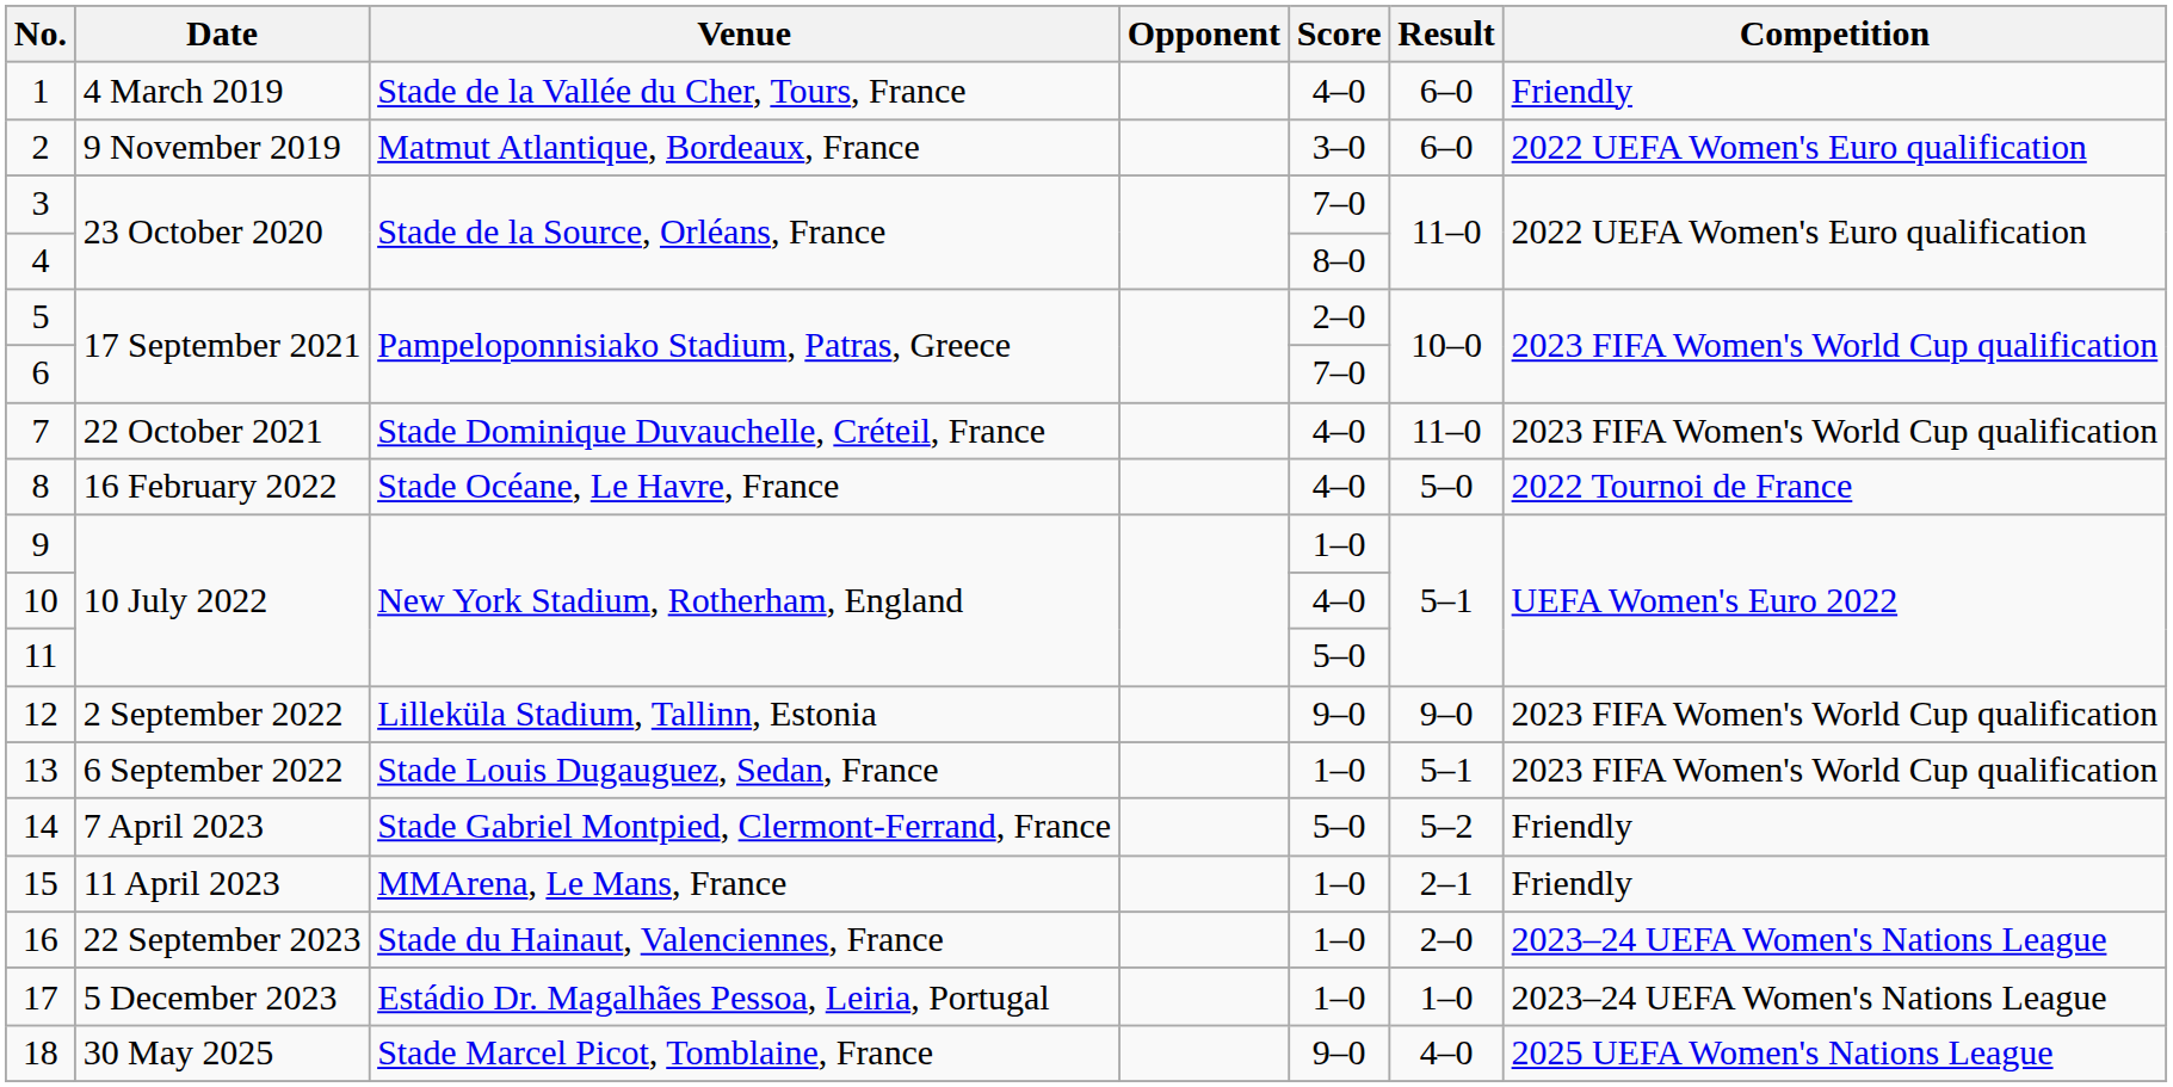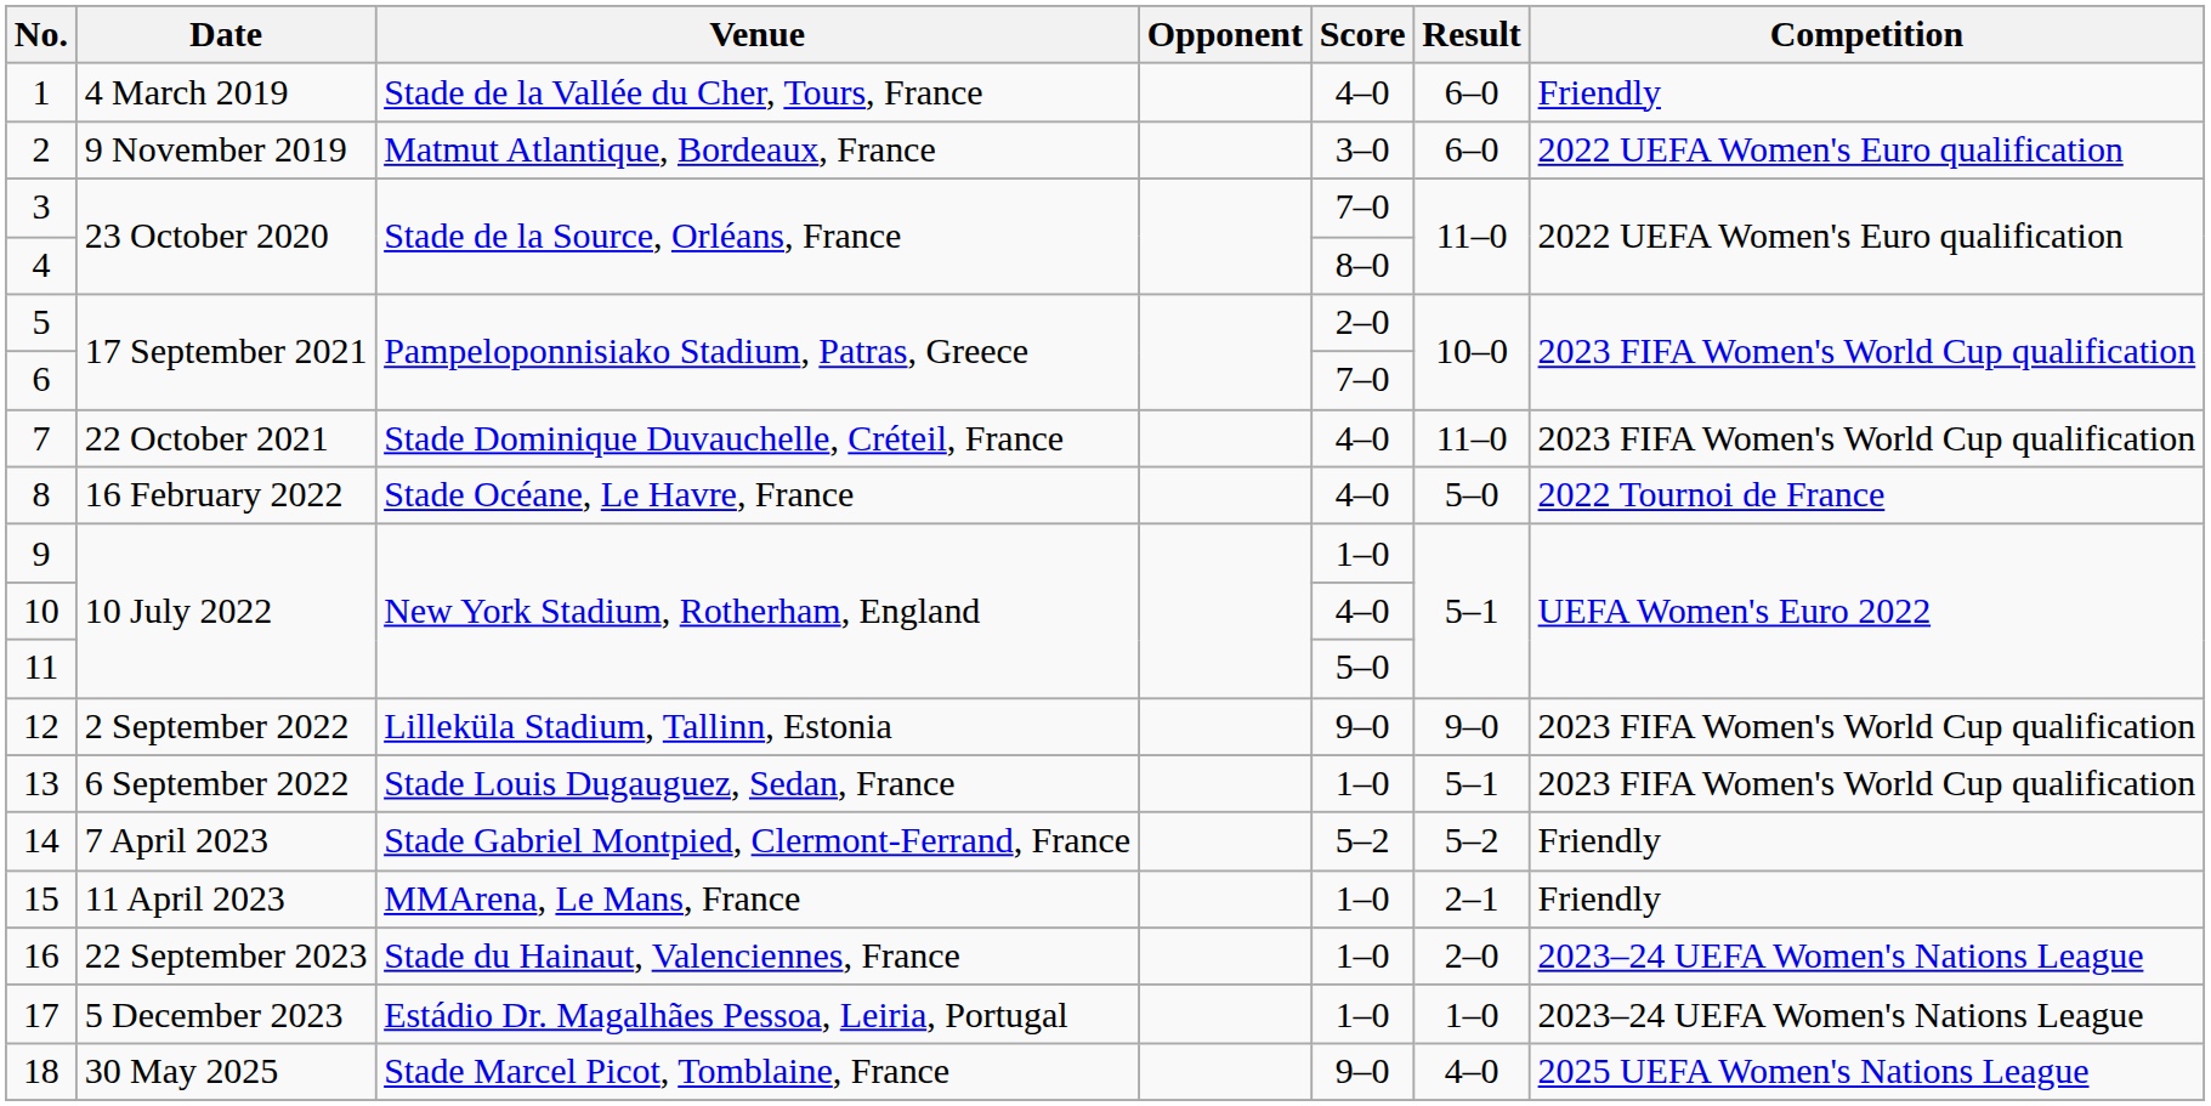 <table class="wikitable sortable">
 <tr>
 <th scope="col">No.</th>
 <th scope="col">Date</th>
 <th scope="col">Venue</th>
 <th scope="col">Opponent</th>
 <th scope="col">Score</th>
 <th scope="col">Result</th>
 <th scope="col">Competition</th>
 </tr>
 <tr>
 <td align="center">1</td>
 <td>4 March 2019</td>
 <td><a href='#'>Stade de la Vallée du Cher</a>, <a href='#'>Tours</a>, France</td>
 <td></td>
 <td align="center">4–0</td>
 <td align="center">6–0</td>
 <td><a href='#'>Friendly</a></td>
 </tr>
 <tr>
 <td align="center">2</td>
 <td>9 November 2019</td>
 <td><a href='#'>Matmut Atlantique</a>, <a href='#'>Bordeaux</a>, France</td>
 <td></td>
 <td align="center">3–0</td>
 <td align="center">6–0</td>
 <td><a href='#'>2022 UEFA Women's Euro qualification</a></td>
 </tr>
 <tr>
 <td align="center">3</td>
 <td rowspan="2">23 October 2020</td>
 <td rowspan="2"><a href='#'>Stade de la Source</a>, <a href='#'>Orléans</a>, France</td>
 <td rowspan="2"></td>
 <td align="center">7–0</td>
 <td rowspan="2" style="text-align:center">11–0</td>
 <td rowspan="2">2022 UEFA Women's Euro qualification</td>
 </tr>
 <tr>
 <td align="center">4</td>
 <td align="center">8–0</td>
 </tr>
 <tr>
 <td align="center">5</td>
 <td rowspan="2">17 September 2021</td>
 <td rowspan="2"><a href='#'>Pampeloponnisiako Stadium</a>, <a href='#'>Patras</a>, Greece</td>
 <td rowspan="2"></td>
 <td align="center">2–0</td>
 <td rowspan="2" style="text-align:center">10–0</td>
 <td rowspan="2"><a href='#'>2023 FIFA Women's World Cup qualification</a></td>
 </tr>
 <tr>
 <td align="center">6</td>
 <td align="center">7–0</td>
 </tr>
 <tr>
 <td align="center">7</td>
 <td>22 October 2021</td>
 <td><a href='#'>Stade Dominique Duvauchelle</a>, <a href='#'>Créteil</a>, France</td>
 <td></td>
 <td align="center">4–0</td>
 <td align="center">11–0</td>
 <td>2023 FIFA Women's World Cup qualification</td>
 </tr>
 <tr>
 <td align="center">8</td>
 <td>16 February 2022</td>
 <td><a href='#'>Stade Océane</a>, <a href='#'>Le Havre</a>, France</td>
 <td></td>
 <td align="center">4–0</td>
 <td align="center">5–0</td>
 <td><a href='#'>2022 Tournoi de France</a></td>
 </tr>
 <tr>
 <td align="center">9</td>
 <td rowspan="3">10 July 2022</td>
 <td rowspan="3"><a href='#'>New York Stadium</a>, <a href='#'>Rotherham</a>, England</td>
 <td rowspan="3"></td>
 <td align="center">1–0</td>
 <td rowspan="3" style="text-align:center">5–1</td>
 <td rowspan="3"><a href='#'>UEFA Women's Euro 2022</a></td>
 </tr>
 <tr>
 <td align="center">10</td>
 <td align="center">4–0</td>
 </tr>
 <tr>
 <td align="center">11</td>
 <td align="center">5–0</td>
 </tr>
 <tr>
 <td align="center">12</td>
 <td>2 September 2022</td>
 <td><a href='#'>Lilleküla Stadium</a>, <a href='#'>Tallinn</a>, Estonia</td>
 <td></td>
 <td align="center">9–0</td>
 <td align="center">9–0</td>
 <td>2023 FIFA Women's World Cup qualification</td>
 </tr>
 <tr>
 <td align="center">13</td>
 <td>6 September 2022</td>
 <td><a href='#'>Stade Louis Dugauguez</a>, <a href='#'>Sedan</a>, France</td>
 <td></td>
 <td align="center">1–0</td>
 <td align="center">5–1</td>
 <td>2023 FIFA Women's World Cup qualification</td>
 </tr>
 <tr>
 <td align="center">14</td>
 <td>7 April 2023</td>
 <td><a href='#'>Stade Gabriel Montpied</a>, <a href='#'>Clermont-Ferrand</a>, France</td>
 <td></td>
-<td align="center">5–0</td>
+<td align="center">5–2</td>
 <td align="center">5–2</td>
 <td>Friendly</td>
 </tr>
 <tr>
 <td align="center">15</td>
 <td>11 April 2023</td>
 <td><a href='#'>MMArena</a>, <a href='#'>Le Mans</a>, France</td>
 <td></td>
 <td align="center">1–0</td>
 <td align="center">2–1</td>
 <td>Friendly</td>
 </tr>
 <tr>
 <td align="center">16</td>
 <td>22 September 2023</td>
 <td><a href='#'>Stade du Hainaut</a>, <a href='#'>Valenciennes</a>, France</td>
 <td></td>
 <td align="center">1–0</td>
 <td align="center">2–0</td>
 <td><a href='#'>2023–24 UEFA Women's Nations League</a></td>
 </tr>
 <tr>
 <td align="center">17</td>
 <td>5 December 2023</td>
 <td><a href='#'>Estádio Dr. Magalhães Pessoa</a>, <a href='#'>Leiria</a>, Portugal</td>
 <td></td>
 <td align="center">1–0</td>
 <td align="center">1–0</td>
 <td>2023–24 UEFA Women's Nations League</td>
 </tr>
 <tr>
 <td align="center">18</td>
 <td>30 May 2025</td>
 <td><a href='#'>Stade Marcel Picot</a>, <a href='#'>Tomblaine</a>, France</td>
 <td></td>
 <td align="center">9–0</td>
 <td align="center">4–0</td>
 <td><a href='#'>2025 UEFA Women's Nations League</a></td>
 </tr>
 <tr>
 </tr>
 </table>
